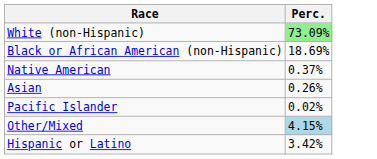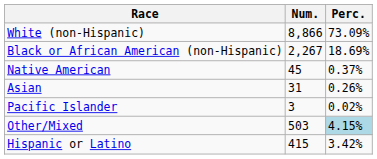 <table class="wikitable">
 <tr>
 <th>Race</th>
+<th>Num.</th>
 <th>Perc.</th>
 </tr>
 <tr>
 <td><a href='#'>White</a> (non-Hispanic)</td>
-<td style="background: lightgreen;">73.09%</td>
+<td>8,866</td>
+<td>73.09%</td>
 </tr>
 <tr>
 <td><a href='#'>Black or African American</a> (non-Hispanic)</td>
+<td>2,267</td>
 <td>18.69%</td>
 </tr>
 <tr>
 <td><a href='#'>Native American</a></td>
+<td>45</td>
 <td>0.37%</td>
 </tr>
 <tr>
 <td><a href='#'>Asian</a></td>
+<td>31</td>
 <td>0.26%</td>
 </tr>
 <tr>
 <td><a href='#'>Pacific Islander</a></td>
+<td>3</td>
 <td>0.02%</td>
 </tr>
 <tr>
 <td><a href='#'>Other/Mixed</a></td>
+<td>503</td>
 <td style="background: lightblue;">4.15%</td>
 </tr>
 <tr>
 <td><a href='#'>Hispanic</a> or <a href='#'>Latino</a></td>
+<td>415</td>
 <td>3.42%</td>
 </tr>
 </table>
